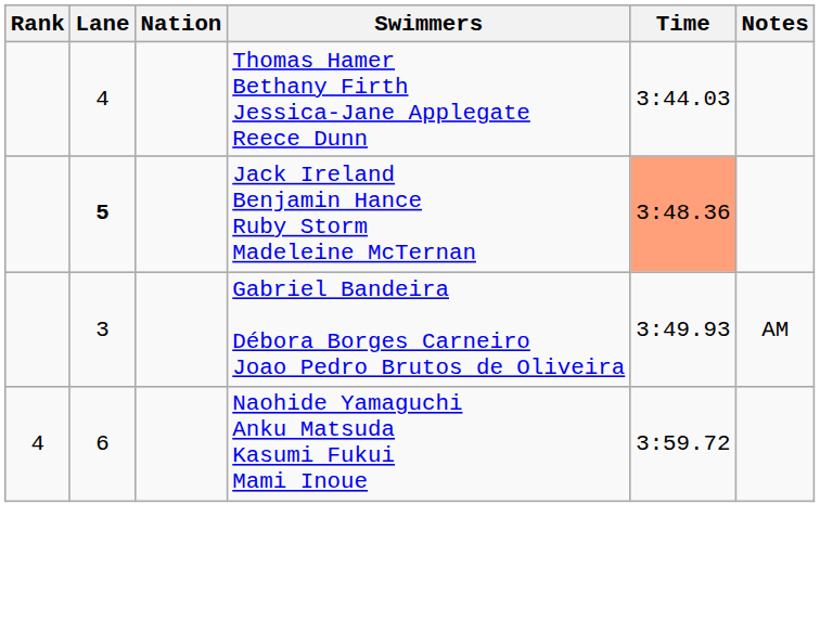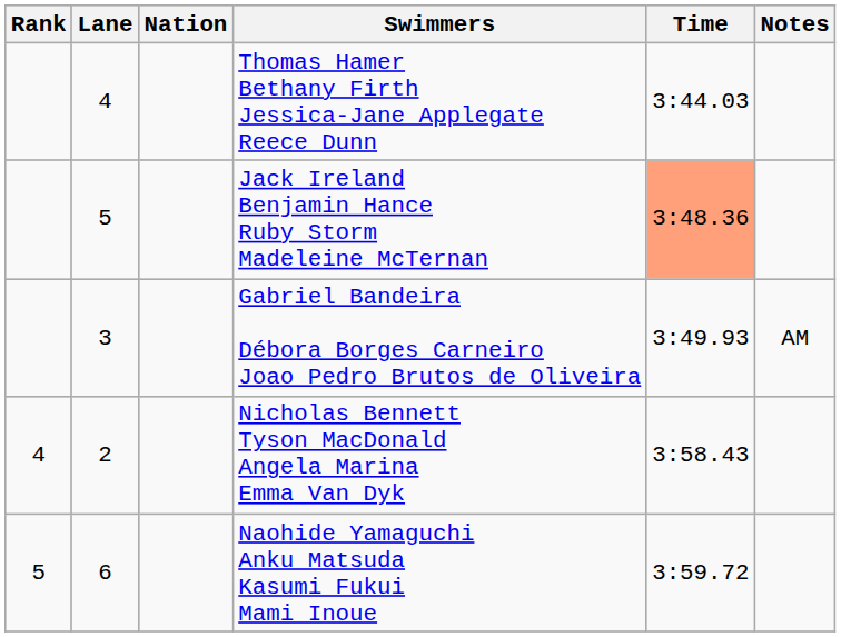 <table class="wikitable sortable" style="text-align:center">
 <tr>
 <th>Rank</th>
 <th>Lane</th>
 <th>Nation</th>
 <th>Swimmers</th>
 <th>Time</th>
 <th>Notes</th>
 </tr>
 <tr>
 <td></td>
 <td>4</td>
 <td align=left></td>
 <td align=left><a href='#'>Thomas Hamer</a><br><a href='#'>Bethany Firth</a><br><a href='#'>Jessica-Jane Applegate</a><br><a href='#'>Reece Dunn</a></td>
 <td>3:44.03</td>
 <td></td>
 </tr>
 <tr>
 <td></td>
-<td><strong>5</strong></td>
+<td>5</td>
 <td align=left></td>
 <td align=left><a href='#'>Jack Ireland</a><br><a href='#'>Benjamin Hance</a><br><a href='#'>Ruby Storm</a><br><a href='#'>Madeleine McTernan</a></td>
 <td style="background: lightsalmon;">3:48.36</td>
 <td></td>
 </tr>
 <tr>
 <td></td>
 <td>3</td>
 <td align=left></td>
 <td align=left><a href='#'>Gabriel Bandeira</a><br><br><a href='#'>Débora Borges Carneiro</a><br><a href='#'>Joao Pedro Brutos de Oliveira</a></td>
 <td>3:49.93</td>
 <td>AM</td>
 </tr>
 <tr>
 <td>4</td>
+<td>2</td>
+<td align=left></td>
+<td align=left><a href='#'>Nicholas Bennett</a><br><a href='#'>Tyson MacDonald</a><br><a href='#'>Angela Marina</a><br><a href='#'>Emma Van Dyk</a></td>
+<td>3:58.43</td>
+<td></td>
+</tr>
+<tr>
+<td>5</td>
 <td>6</td>
 <td align=left></td>
 <td align=left><a href='#'>Naohide Yamaguchi</a><br><a href='#'>Anku Matsuda</a><br><a href='#'>Kasumi Fukui</a><br><a href='#'>Mami Inoue</a></td>
 <td>3:59.72</td>
 <td></td>
 </tr>
 </table>
